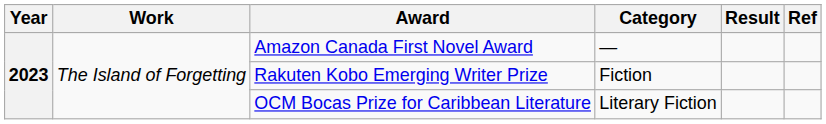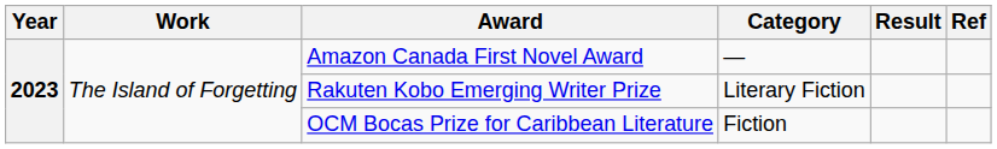 <table class="wikitable sortable">
 <tr>
 <th>Year</th>
 <th>Work</th>
 <th>Award</th>
 <th>Category</th>
 <th>Result</th>
 <th>Ref</th>
 </tr>
 <tr>
 <th rowspan=3>2023</th>
 <td rowspan=3><em>The Island of Forgetting</em></td>
 <td><a href='#'>Amazon Canada First Novel Award</a></td>
 <td>—</td>
 <td></td>
 <td></td>
 </tr>
 <tr>
 <td><a href='#'>Rakuten Kobo Emerging Writer Prize</a></td>
-<td>Fiction</td>
+<td>Literary Fiction</td>
 <td></td>
 <td></td>
 </tr>
 <tr>
 <td><a href='#'>OCM Bocas Prize for Caribbean Literature</a></td>
-<td>Literary Fiction</td>
+<td>Fiction</td>
 <td></td>
 <td></td>
 </tr>
 </table>
